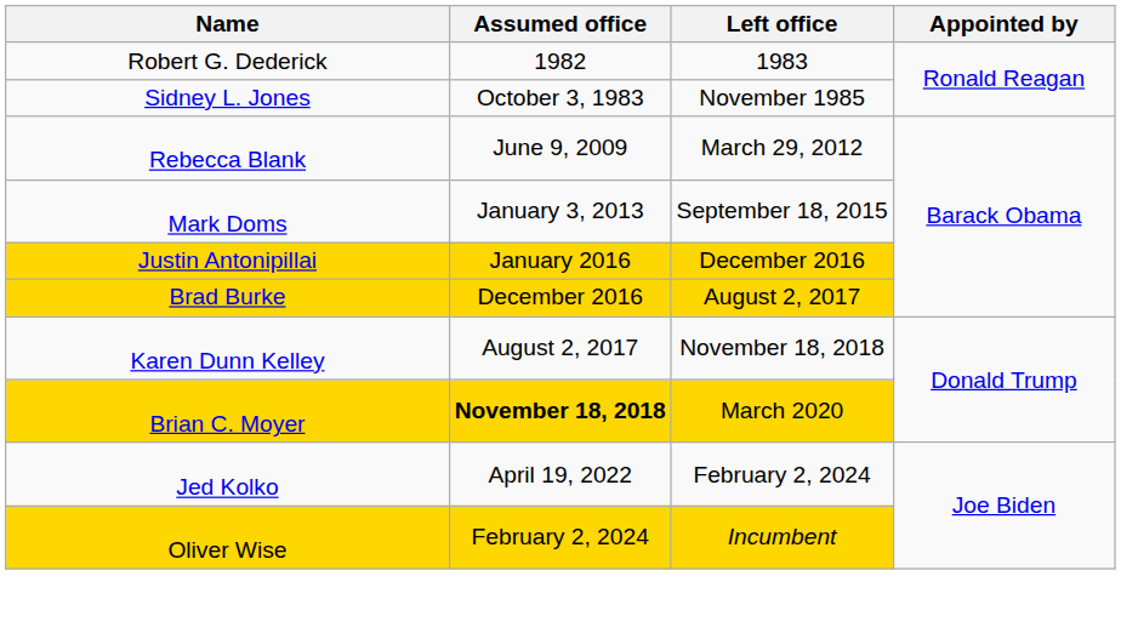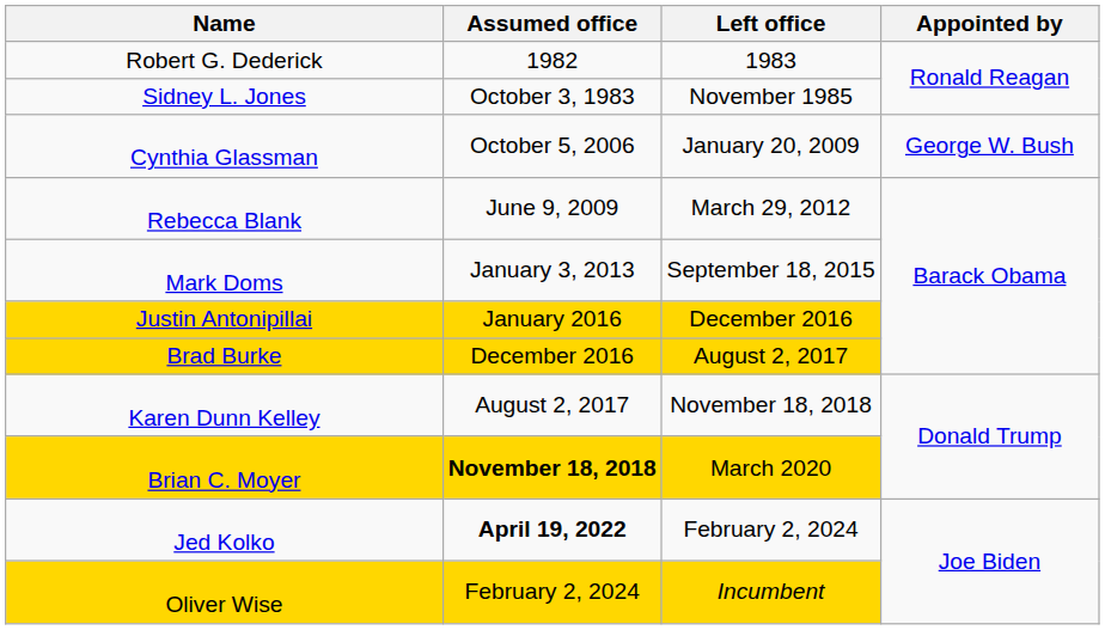 <table class="wikitable sortable" style="text-align:center">
 <tr>
 <th style="width:40%;">Name</th>
 <th style="width:20%;">Assumed office</th>
 <th style="width:20%;" data-sort- type="date">Left office</th>
 <th style="width:20%;">Appointed by</th>
 </tr>
 <tr>
 <td>Robert G. Dederick</td>
 <td>1982</td>
 <td>1983</td>
 <td rowspan="2"><a href='#'>Ronald Reagan</a></td>
 </tr>
 <tr>
 <td><a href='#'>Sidney L. Jones</a></td>
 <td>October 3, 1983</td>
 <td>November 1985</td>
+</tr>
+<tr>
+<td><br><a href='#'>Cynthia Glassman</a></td>
+<td>October 5, 2006</td>
+<td>January 20, 2009</td>
+<td><a href='#'>George W. Bush</a></td>
 </tr>
 <tr>
 <td><br><a href='#'>Rebecca Blank</a></td>
 <td>June 9, 2009</td>
 <td>March 29, 2012</td>
 <td rowspan="4"><a href='#'>Barack Obama</a></td>
 </tr>
 <tr>
 <td><br><a href='#'>Mark Doms</a></td>
 <td>January 3, 2013</td>
 <td>September 18, 2015</td>
 </tr>
 <tr style="background:gold">
 <td><a href='#'>Justin Antonipillai</a> </td>
 <td>January 2016</td>
 <td>December 2016</td>
 </tr>
 <tr style="background:gold">
 <td><a href='#'>Brad Burke</a> </td>
 <td>December 2016</td>
 <td>August 2, 2017</td>
 </tr>
 <tr>
 <td><br><a href='#'>Karen Dunn Kelley</a></td>
 <td>August 2, 2017</td>
 <td>November 18, 2018</td>
 <td rowspan=2><a href='#'>Donald Trump</a></td>
 </tr>
 <tr style="background:gold">
 <td><br><a href='#'>Brian C. Moyer</a> </td>
 <td><strong>November 18, 2018</strong></td>
 <td>March 2020</td>
 </tr>
 <tr>
 <td><br><a href='#'>Jed Kolko</a></td>
-<td>April 19, 2022</td>
+<td><strong>April 19, 2022</strong></td>
 <td>February 2, 2024</td>
 <td rowspan=2><a href='#'>Joe Biden</a></td>
 </tr>
 <tr style="background:gold">
 <td> <br> Oliver Wise </td>
 <td>February 2, 2024</td>
 <td><em>Incumbent</em></td>
 </tr>
 </table>
